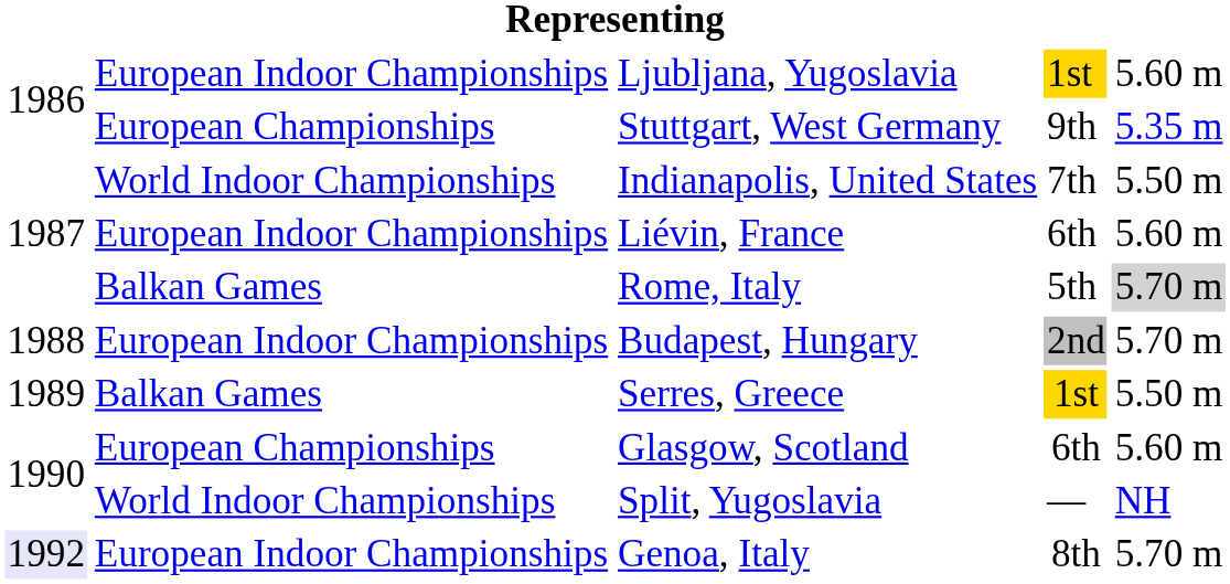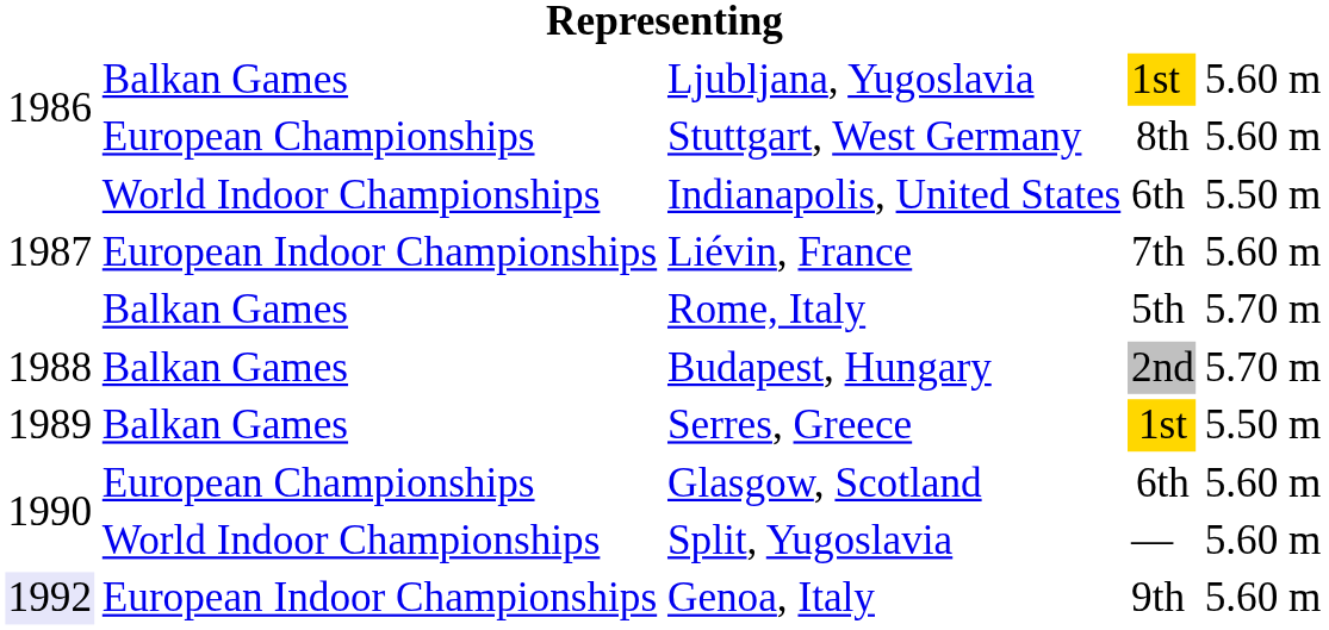 <table>
 <tr>
 <th colspan="6">Representing </th>
 </tr>
 <tr>
 <td rowspan=2>1986</td>
-<td><a href='#'>European Indoor Championships</a></td>
+<td><a href='#'>Balkan Games</a></td>
 <td><a href='#'>Ljubljana</a>, <a href='#'>Yugoslavia</a></td>
 <td bgcolor=gold>1st</td>
 <td>5.60 m</td>
 </tr>
 <tr>
 <td><a href='#'>European Championships</a></td>
 <td><a href='#'>Stuttgart</a>, <a href='#'>West Germany</a></td>
-<td>9th</td>
-<td><a href='#'>5.35 m</a></td>
+<td align="center">8th</td>
+<td>5.60 m </td>
 </tr>
 <tr>
 <td rowspan=3>1987</td>
 <td><a href='#'>World Indoor Championships</a></td>
 <td><a href='#'>Indianapolis</a>, <a href='#'>United States</a></td>
-<td>7th</td>
+<td>6th</td>
 <td>5.50 m</td>
 </tr>
 <tr>
 <td><a href='#'>European Indoor Championships</a></td>
 <td><a href='#'>Liévin</a>, <a href='#'>France</a></td>
-<td>6th</td>
+<td>7th</td>
 <td>5.60 m </td>
 </tr>
 <tr>
 <td><a href='#'>Balkan Games</a></td>
 <td><a href='#'>Rome, Italy</a></td>
 <td>5th</td>
-<td style="background: lightgrey;">5.70 m</td>
+<td>5.70 m</td>
 </tr>
 <tr>
 <td>1988</td>
-<td><a href='#'>European Indoor Championships</a></td>
+<td><a href='#'>Balkan Games</a></td>
 <td><a href='#'>Budapest</a>, <a href='#'>Hungary</a></td>
 <td bgcolor=silver align="center">2nd</td>
 <td>5.70 m </td>
 </tr>
 <tr>
 <td>1989</td>
 <td><a href='#'>Balkan Games</a></td>
 <td><a href='#'>Serres</a>, <a href='#'>Greece</a></td>
 <td bgcolor=gold align="center">1st</td>
 <td>5.50 m</td>
 </tr>
 <tr>
 <td rowspan=2>1990</td>
 <td><a href='#'>European Championships</a></td>
 <td><a href='#'>Glasgow</a>, <a href='#'>Scotland</a></td>
 <td align="center">6th</td>
 <td>5.60 m </td>
 </tr>
 <tr>
 <td><a href='#'>World Indoor Championships</a></td>
 <td><a href='#'>Split</a>, <a href='#'>Yugoslavia</a></td>
 <td>—</td>
-<td><a href='#'>NH</a></td>
+<td>5.60 m </td>
 </tr>
 <tr>
 <td style="background: lavender;">1992</td>
 <td><a href='#'>European Indoor Championships</a></td>
 <td><a href='#'>Genoa</a>, <a href='#'>Italy</a></td>
-<td align="center">8th</td>
-<td>5.70 m </td>
+<td>9th</td>
+<td>5.60 m  </td>
 </tr>
 </table>
